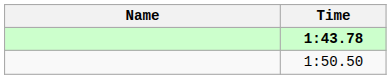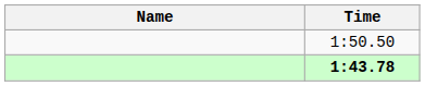 <table class="wikitable" style="text-align:center;">
 <tr>
 <th style="width:19em">Name</th>
 <th style="width:7em">Time</th>
 </tr>
+<tr>
+<td align=left></td>
+<td>1:50.50</td>
+</tr>
 <tr bgcolor=ccffcc>
 <td align=left><strong></strong></td>
 <td><strong>1:43.78</strong></td>
 </tr>
-<tr>
-<td align=left></td>
-<td>1:50.50</td>
-</tr>
 </table>
